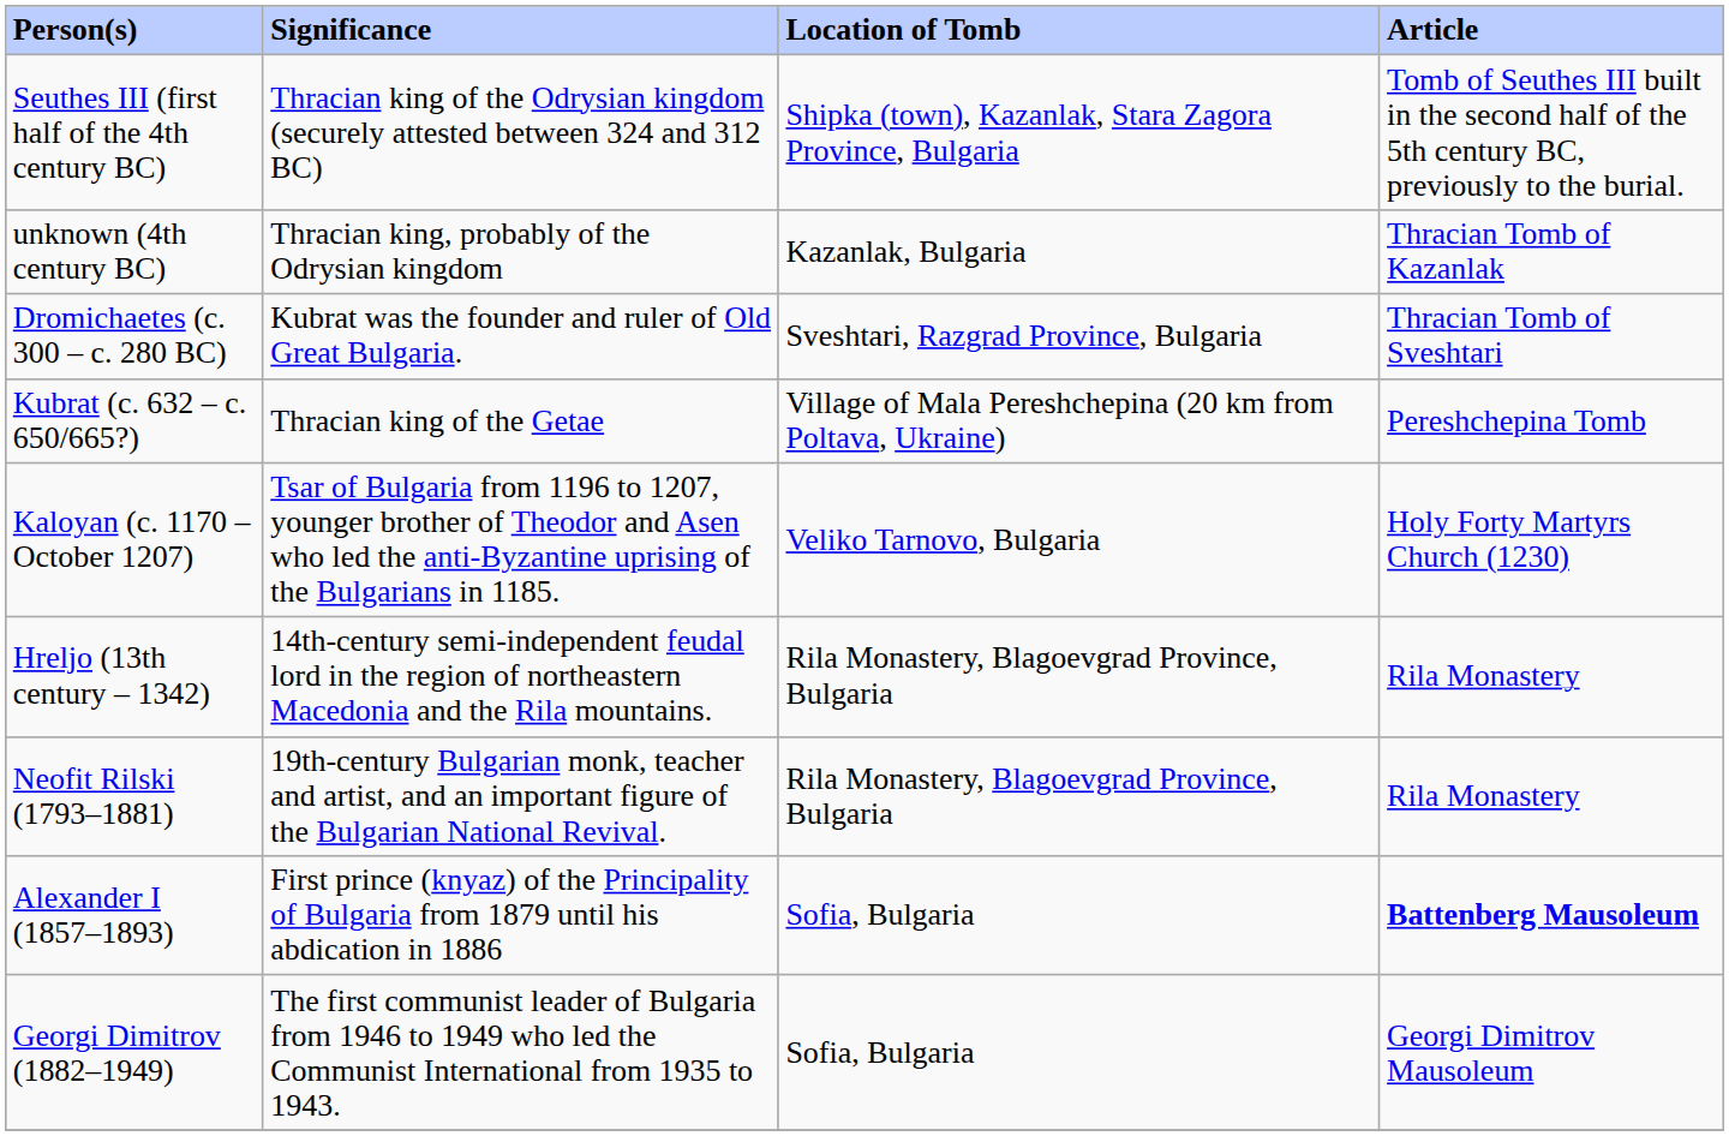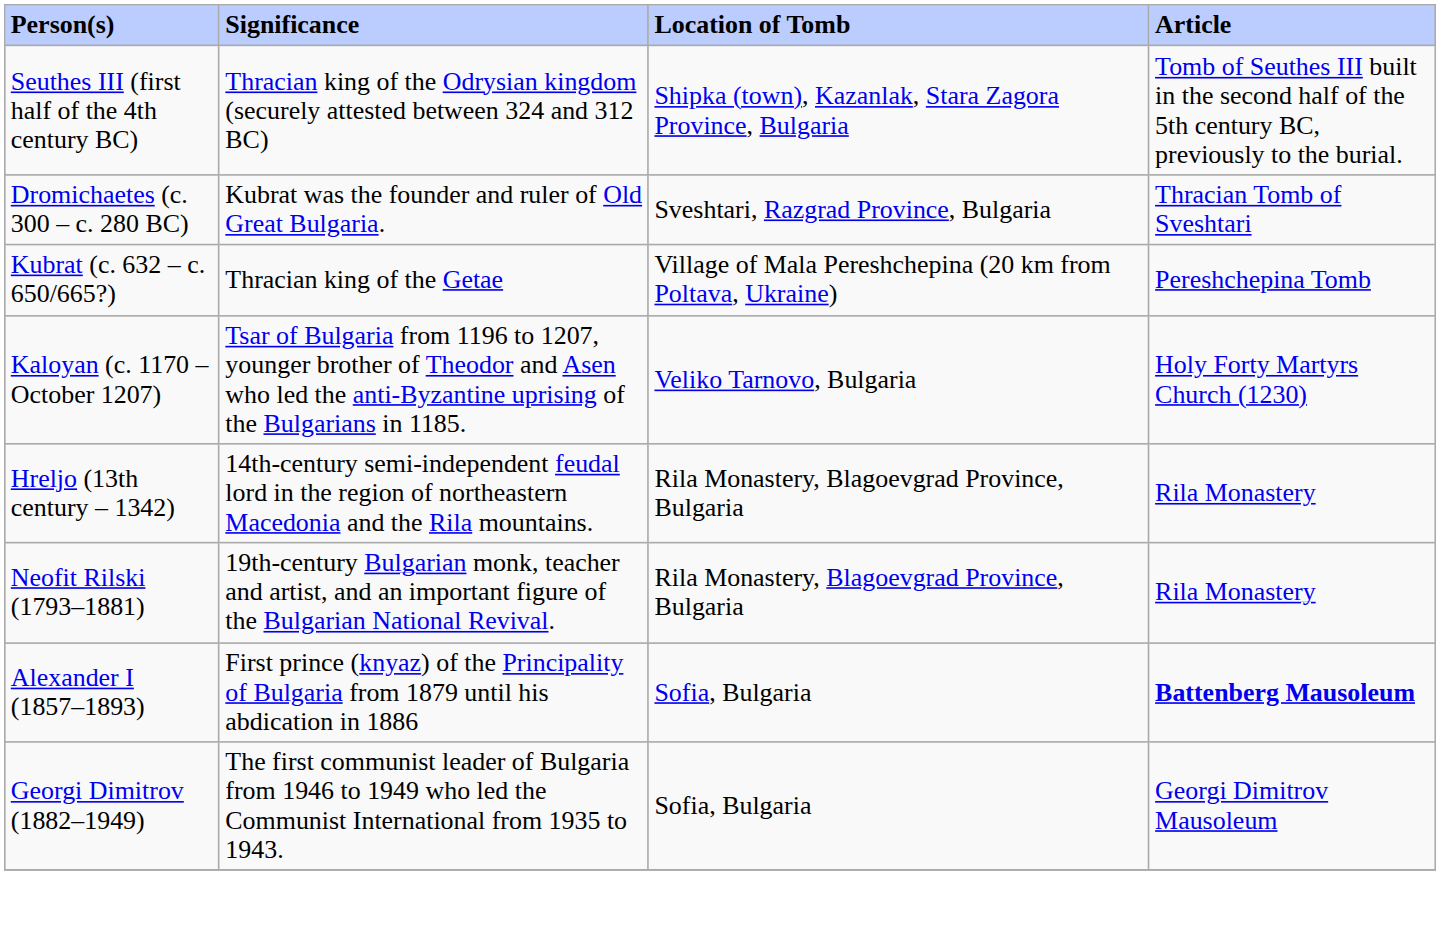 <table class="wikitable" width="100%" border="1" cellspacing="0" cellpadding="2">
 <tr>
 <td width="15%" bgcolor="#bbccff"><strong>Person(s)</strong></td>
 <td width="30%" bgcolor="#bbccff"><strong>Significance</strong></td>
 <td width="35%" bgcolor="#bbccff"><strong>Location of Tomb</strong></td>
 <td width="20%" bgcolor="#bbccff"><strong>Article</strong></td>
 </tr>
 <tr>
 <td><a href='#'>Seuthes III</a> (first half of the 4th century BC)</td>
 <td><a href='#'>Thracian</a> king of the <a href='#'>Odrysian kingdom</a> (securely attested between 324 and 312 BC)</td>
 <td><a href='#'>Shipka (town)</a>, <a href='#'>Kazanlak</a>, <a href='#'>Stara Zagora Province</a>, <a href='#'>Bulgaria</a></td>
 <td><a href='#'>Tomb of Seuthes III</a> built in the second half of the 5th century BC, previously to the burial.</td>
-</tr>
-<tr>
-<td>unknown (4th century BC)</td>
-<td>Thracian king, probably of the Odrysian kingdom</td>
-<td>Kazanlak, Bulgaria</td>
-<td><a href='#'>Thracian Tomb of Kazanlak</a></td>
 </tr>
 <tr>
 <td><a href='#'>Dromichaetes</a> (c. 300 – c. 280 BC)</td>
 <td>Kubrat was the founder and ruler of <a href='#'>Old Great Bulgaria</a>.</td>
 <td>Sveshtari, <a href='#'>Razgrad Province</a>, Bulgaria</td>
 <td><a href='#'>Thracian Tomb of Sveshtari</a></td>
 </tr>
 <tr>
 <td><a href='#'>Kubrat</a> (c. 632 – c. 650/665?)</td>
 <td>Thracian king of the <a href='#'>Getae</a></td>
 <td>Village of Mala Pereshchepina (20 km from <a href='#'>Poltava</a>, <a href='#'>Ukraine</a>)</td>
 <td><a href='#'>Pereshchepina Tomb</a></td>
 </tr>
 <tr>
 <td><a href='#'>Kaloyan</a> (c. 1170 – October 1207)</td>
 <td><a href='#'>Tsar of Bulgaria</a> from 1196 to 1207, younger brother of <a href='#'>Theodor</a> and <a href='#'>Asen</a> who led the <a href='#'>anti-Byzantine uprising</a> of the <a href='#'>Bulgarians</a> in 1185.</td>
 <td><a href='#'>Veliko Tarnovo</a>, Bulgaria</td>
 <td><a href='#'>Holy Forty Martyrs Church (1230)</a></td>
 </tr>
 <tr>
 <td><a href='#'>Hreljo</a> (13th century – 1342)</td>
 <td>14th-century semi-independent <a href='#'>feudal</a> lord in the region of northeastern <a href='#'>Macedonia</a> and the <a href='#'>Rila</a> mountains.</td>
 <td>Rila Monastery, Blagoevgrad Province, Bulgaria</td>
 <td><a href='#'>Rila Monastery</a></td>
 </tr>
 <tr>
 <td><a href='#'>Neofit Rilski</a> (1793–1881)</td>
 <td>19th-century <a href='#'>Bulgarian</a> monk, teacher and artist, and an important figure of the <a href='#'>Bulgarian National Revival</a>.</td>
 <td>Rila Monastery, <a href='#'>Blagoevgrad Province</a>, Bulgaria</td>
 <td><a href='#'>Rila Monastery</a></td>
 </tr>
 <tr>
 <td><a href='#'>Alexander I</a> (1857–1893)</td>
 <td>First prince (<a href='#'>knyaz</a>) of the <a href='#'>Principality of Bulgaria</a> from 1879 until his abdication in 1886</td>
 <td><a href='#'>Sofia</a>, Bulgaria</td>
 <td><strong><a href='#'>Battenberg Mausoleum</a></strong></td>
 </tr>
 <tr>
 <td><a href='#'>Georgi Dimitrov</a> (1882–1949)</td>
 <td>The first communist leader of Bulgaria from 1946 to 1949 who led the Communist International from 1935 to 1943.</td>
 <td>Sofia, Bulgaria</td>
 <td><a href='#'>Georgi Dimitrov Mausoleum</a></td>
 </tr>
 <tr>
 </tr>
 </table>
